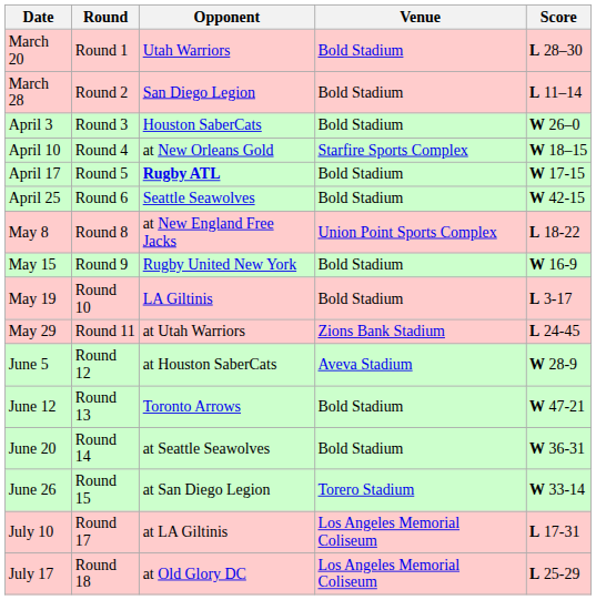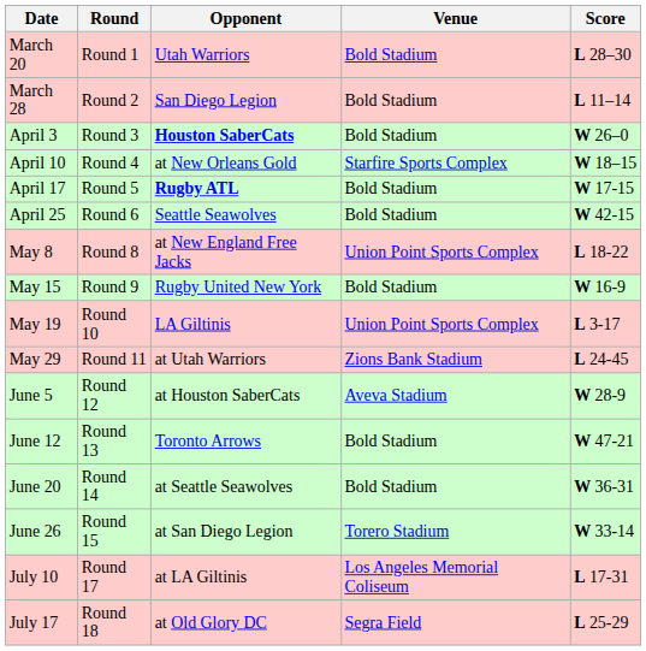 <table class="wikitable">
 <tr>
 <th>Date</th>
 <th>Round</th>
 <th>Opponent</th>
 <th>Venue</th>
 <th>Score</th>
 </tr>
 <tr bgcolor="#FFCCCC">
 <td>March 20</td>
 <td>Round 1</td>
 <td><a href='#'>Utah Warriors</a></td>
 <td><a href='#'>Bold Stadium</a></td>
 <td><strong>L</strong> 28–30</td>
 </tr>
 <tr bgcolor="#FFCCCC">
 <td>March 28</td>
 <td>Round 2</td>
 <td><a href='#'>San Diego Legion</a></td>
 <td>Bold Stadium</td>
 <td><strong>L</strong> 11–14</td>
 </tr>
 <tr bgcolor="#CCFFCC">
 <td>April 3</td>
 <td>Round 3</td>
-<td><a href='#'>Houston SaberCats</a></td>
+<td><strong><a href='#'>Houston SaberCats</a></strong></td>
 <td>Bold Stadium</td>
 <td><strong>W</strong> 26–0</td>
 </tr>
 <tr bgcolor="#CCFFCC">
 <td>April 10</td>
 <td>Round 4</td>
 <td>at <a href='#'>New Orleans Gold</a></td>
 <td><a href='#'>Starfire Sports Complex</a></td>
 <td><strong>W</strong> 18–15</td>
 </tr>
 <tr bgcolor="#CCFFCC">
 <td>April 17</td>
 <td>Round 5</td>
 <td><strong><a href='#'>Rugby ATL</a></strong></td>
 <td>Bold Stadium</td>
 <td><strong>W</strong> 17-15</td>
 </tr>
 <tr bgcolor="#CCFFCC">
 <td>April 25</td>
 <td>Round 6</td>
 <td><a href='#'>Seattle Seawolves</a></td>
 <td>Bold Stadium</td>
 <td><strong>W</strong> 42-15</td>
 </tr>
 <tr bgcolor="#FFCCCC">
 <td>May 8</td>
 <td>Round 8</td>
 <td>at <a href='#'>New England Free Jacks</a></td>
 <td><a href='#'>Union Point Sports Complex</a></td>
 <td><strong>L</strong> 18-22</td>
 </tr>
 <tr bgcolor="#CCFFCC">
 <td>May 15</td>
 <td>Round 9</td>
 <td><a href='#'>Rugby United New York</a></td>
 <td>Bold Stadium</td>
 <td><strong>W</strong> 16-9</td>
 </tr>
 <tr bgcolor="#FFCCCC">
 <td>May 19</td>
 <td>Round 10</td>
 <td><a href='#'>LA Giltinis</a></td>
-<td>Bold Stadium</td>
+<td><a href='#'>Union Point Sports Complex</a></td>
 <td><strong>L</strong> 3-17</td>
 </tr>
 <tr bgcolor="#FFCCCC">
 <td>May 29</td>
 <td>Round 11</td>
 <td>at Utah Warriors</td>
 <td><a href='#'>Zions Bank Stadium</a></td>
 <td><strong>L</strong> 24-45</td>
 </tr>
 <tr bgcolor="#CCFFCC">
 <td>June 5</td>
 <td>Round 12</td>
 <td>at Houston SaberCats</td>
 <td><a href='#'>Aveva Stadium</a></td>
 <td><strong>W</strong> 28-9</td>
 </tr>
 <tr bgcolor="#CCFFCC">
 <td>June 12</td>
 <td>Round 13</td>
 <td><a href='#'>Toronto Arrows</a></td>
 <td>Bold Stadium</td>
 <td><strong>W</strong> 47-21</td>
 </tr>
 <tr bgcolor="#CCFFCC">
 <td>June 20</td>
 <td>Round 14</td>
 <td>at Seattle Seawolves</td>
 <td>Bold Stadium</td>
 <td><strong>W</strong> 36-31</td>
 </tr>
 <tr bgcolor="#CCFFCC">
 <td>June 26</td>
 <td>Round 15</td>
 <td>at San Diego Legion</td>
 <td><a href='#'>Torero Stadium</a></td>
 <td><strong>W</strong> 33-14</td>
 </tr>
 <tr bgcolor="#FFCCCC">
 <td>July 10</td>
 <td>Round 17</td>
 <td>at LA Giltinis</td>
 <td><a href='#'>Los Angeles Memorial Coliseum</a></td>
 <td><strong>L</strong> 17-31</td>
 </tr>
 <tr bgcolor="#FFCCCC">
 <td>July 17</td>
 <td>Round 18</td>
 <td>at <a href='#'>Old Glory DC</a></td>
-<td><a href='#'>Los Angeles Memorial Coliseum</a></td>
+<td><a href='#'>Segra Field</a></td>
 <td><strong>L</strong> 25-29</td>
 </tr>
 </table>
